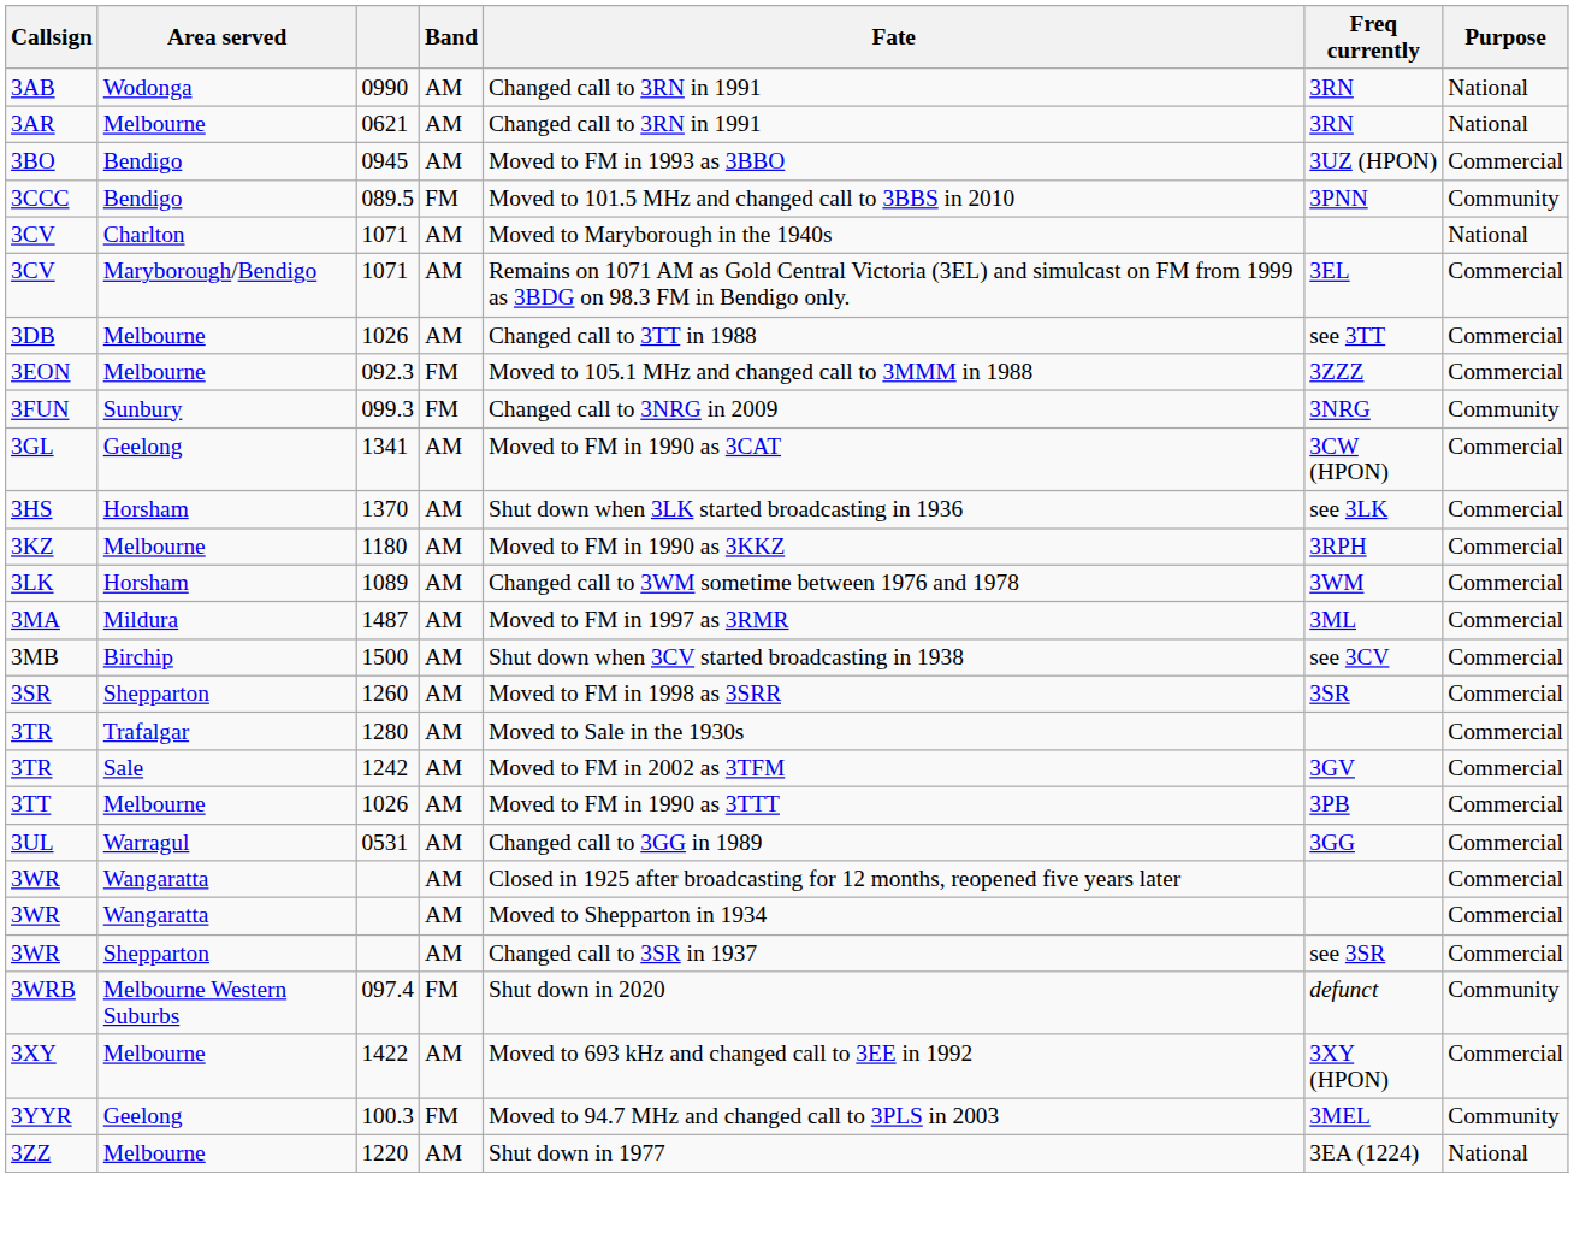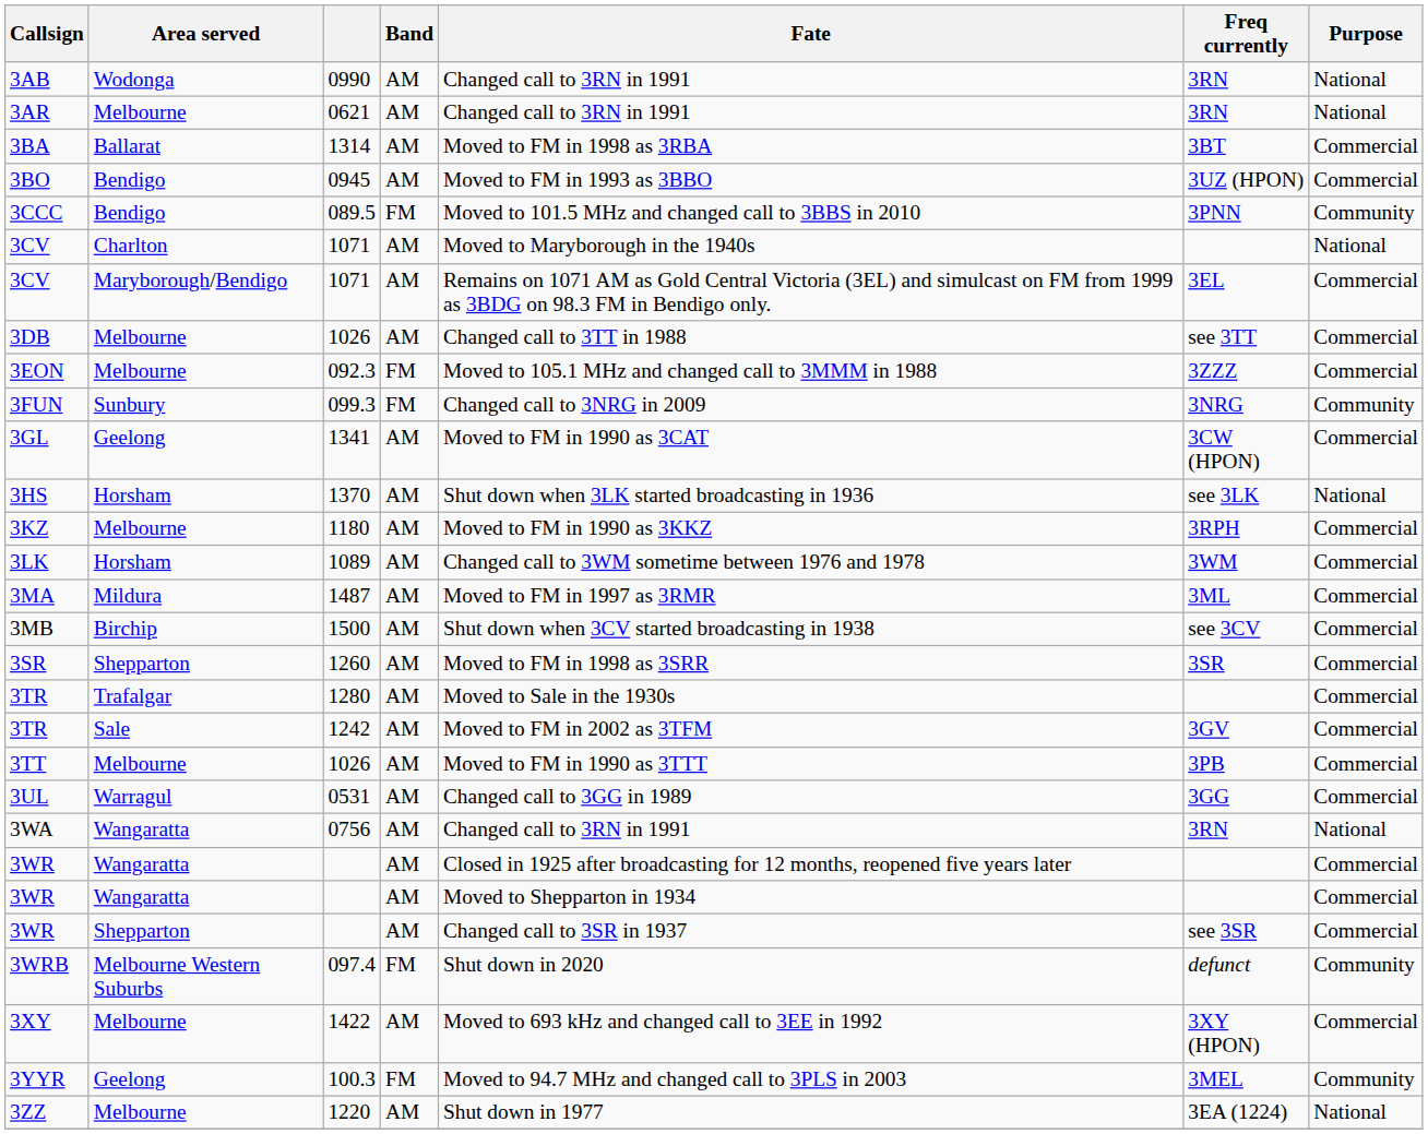 <table class="wikitable sortable" style="margin: 1em 1em 1em 0; background: #f9f9f9; border: 1px #aaa solid;  max-width:85%; border-collapse: collapse">
 <tr>
 <th>Callsign</th>
 <th>Area served</th>
 <th></th>
 <th>Band</th>
 <th>Fate</th>
 <th>Freq currently</th>
 <th>Purpose</th>
 </tr>
 <tr style="vertical-align: top; text-align: left;">
 <td><a href='#'>3AB</a></td>
 <td><a href='#'>Wodonga</a></td>
 <td><span>0</span>990</td>
 <td>AM</td>
 <td>Changed call to <a href='#'>3RN</a> in 1991</td>
 <td><a href='#'>3RN</a></td>
 <td>National</td>
 </tr>
 <tr style="vertical-align: top; text-align: left;">
 <td><a href='#'>3AR</a></td>
 <td><a href='#'>Melbourne</a></td>
 <td><span>0</span>621</td>
 <td>AM</td>
 <td>Changed call to <a href='#'>3RN</a> in 1991</td>
 <td><a href='#'>3RN</a></td>
 <td>National</td>
+</tr>
+<tr style="vertical-align: top; text-align: left;">
+<td><a href='#'>3BA</a></td>
+<td><a href='#'>Ballarat</a></td>
+<td>1314</td>
+<td>AM</td>
+<td>Moved to FM in 1998 as <a href='#'>3RBA</a></td>
+<td><a href='#'>3BT</a></td>
+<td>Commercial</td>
 </tr>
 <tr style="vertical-align: top; text-align: left;">
 <td><a href='#'>3BO</a></td>
 <td><a href='#'>Bendigo</a></td>
 <td><span>0</span>945</td>
 <td>AM</td>
 <td>Moved to FM in 1993 as <a href='#'>3BBO</a></td>
 <td><a href='#'>3UZ</a> (HPON)</td>
 <td>Commercial</td>
 </tr>
 <tr style="vertical-align: top; text-align: left;">
 <td><a href='#'>3CCC</a></td>
 <td><a href='#'>Bendigo</a></td>
 <td><span>0</span>89.5</td>
 <td>FM</td>
 <td>Moved to 101.5 MHz and changed call to <a href='#'>3BBS</a> in 2010</td>
 <td><a href='#'>3PNN</a></td>
 <td>Community</td>
 </tr>
 <tr style="vertical-align: top; text-align: left;">
 <td><a href='#'>3CV</a></td>
 <td><a href='#'>Charlton</a></td>
 <td>1071</td>
 <td>AM</td>
 <td>Moved to Maryborough in the 1940s</td>
 <td></td>
 <td>National</td>
 </tr>
 <tr style="vertical-align: top; text-align: left;">
 <td><a href='#'>3CV</a></td>
 <td><a href='#'>Maryborough</a>/<a href='#'>Bendigo</a></td>
 <td>1071</td>
 <td>AM</td>
 <td>Remains on 1071 AM as Gold Central Victoria (3EL) and simulcast on FM from 1999 as <a href='#'>3BDG</a> on 98.3 FM in Bendigo only.</td>
 <td><a href='#'>3EL</a></td>
 <td>Commercial</td>
 </tr>
 <tr style="vertical-align: top; text-align: left;">
 <td><a href='#'>3DB</a></td>
 <td><a href='#'>Melbourne</a></td>
 <td>1026</td>
 <td>AM</td>
 <td>Changed call to <a href='#'>3TT</a> in 1988</td>
 <td>see <a href='#'>3TT</a></td>
 <td>Commercial</td>
 </tr>
 <tr style="vertical-align: top; text-align: left;">
 <td><a href='#'>3EON</a></td>
 <td><a href='#'>Melbourne</a></td>
 <td><span>0</span>92.3</td>
 <td>FM</td>
 <td>Moved to 105.1 MHz and changed call to <a href='#'>3MMM</a> in 1988</td>
 <td><a href='#'>3ZZZ</a></td>
 <td>Commercial</td>
 </tr>
 <tr style="vertical-align: top; text-align: left;">
 <td><a href='#'>3FUN</a></td>
 <td><a href='#'>Sunbury</a></td>
 <td><span>0</span>99.3</td>
 <td>FM</td>
 <td>Changed call to <a href='#'>3NRG</a> in 2009</td>
 <td><a href='#'>3NRG</a></td>
 <td>Community</td>
 </tr>
 <tr style="vertical-align: top; text-align: left;">
 <td><a href='#'>3GL</a></td>
 <td><a href='#'>Geelong</a></td>
 <td>1341</td>
 <td>AM</td>
 <td>Moved to FM in 1990 as <a href='#'>3CAT</a></td>
 <td><a href='#'>3CW</a> (HPON)</td>
 <td>Commercial</td>
 </tr>
 <tr style="vertical-align: top; text-align: left;">
 <td><a href='#'>3HS</a></td>
 <td><a href='#'>Horsham</a></td>
 <td>1370</td>
 <td>AM</td>
 <td>Shut down when <a href='#'>3LK</a> started broadcasting in 1936</td>
 <td>see <a href='#'>3LK</a></td>
-<td>Commercial</td>
+<td>National</td>
 </tr>
 <tr style="vertical-align: top; text-align: left;">
 <td><a href='#'>3KZ</a></td>
 <td><a href='#'>Melbourne</a></td>
 <td>1180</td>
 <td>AM</td>
 <td>Moved to FM in 1990 as <a href='#'>3KKZ</a></td>
 <td><a href='#'>3RPH</a></td>
 <td>Commercial</td>
 </tr>
 <tr style="vertical-align: top; text-align: left;">
 <td><a href='#'>3LK</a></td>
 <td><a href='#'>Horsham</a></td>
 <td>1089</td>
 <td>AM</td>
 <td>Changed call to <a href='#'>3WM</a> sometime between 1976 and 1978</td>
 <td><a href='#'>3WM</a></td>
 <td>Commercial</td>
 </tr>
 <tr style="vertical-align: top; text-align: left;">
 <td><a href='#'>3MA</a></td>
 <td><a href='#'>Mildura</a></td>
 <td>1487</td>
 <td>AM</td>
 <td>Moved to FM in 1997 as <a href='#'>3RMR</a></td>
 <td><a href='#'>3ML</a></td>
 <td>Commercial</td>
 </tr>
 <tr style="vertical-align: top; text-align: left;">
 <td>3MB</td>
 <td><a href='#'>Birchip</a></td>
 <td>1500</td>
 <td>AM</td>
 <td>Shut down when <a href='#'>3CV</a> started broadcasting in 1938</td>
 <td>see <a href='#'>3CV</a></td>
 <td>Commercial</td>
 </tr>
 <tr style="vertical-align: top; text-align: left;">
 <td><a href='#'>3SR</a></td>
 <td><a href='#'>Shepparton</a></td>
 <td>1260</td>
 <td>AM</td>
 <td>Moved to FM in 1998 as <a href='#'>3SRR</a></td>
 <td><a href='#'>3SR</a></td>
 <td>Commercial</td>
 </tr>
 <tr style="vertical-align: top; text-align: left;">
 <td><a href='#'>3TR</a></td>
 <td><a href='#'>Trafalgar</a></td>
 <td>1280</td>
 <td>AM</td>
 <td>Moved to Sale in the 1930s</td>
 <td></td>
 <td>Commercial</td>
 </tr>
 <tr style="vertical-align: top; text-align: left;">
 <td><a href='#'>3TR</a></td>
 <td><a href='#'>Sale</a></td>
 <td>1242</td>
 <td>AM</td>
 <td>Moved to FM in 2002 as <a href='#'>3TFM</a></td>
 <td><a href='#'>3GV</a></td>
 <td>Commercial</td>
 </tr>
 <tr style="vertical-align: top; text-align: left;">
 <td><a href='#'>3TT</a></td>
 <td><a href='#'>Melbourne</a></td>
 <td>1026</td>
 <td>AM</td>
 <td>Moved to FM in 1990 as <a href='#'>3TTT</a></td>
 <td><a href='#'>3PB</a></td>
 <td>Commercial</td>
 </tr>
 <tr style="vertical-align: top; text-align: left;">
 <td><a href='#'>3UL</a></td>
 <td><a href='#'>Warragul</a></td>
 <td><span>0</span>531</td>
 <td>AM</td>
 <td>Changed call to <a href='#'>3GG</a> in 1989</td>
 <td><a href='#'>3GG</a></td>
 <td>Commercial</td>
 </tr>
 <tr style="vertical-align: top; text-align: left;">
+<td>3WA</td>
+<td><a href='#'>Wangaratta</a></td>
+<td><span>0</span>756</td>
+<td>AM</td>
+<td>Changed call to <a href='#'>3RN</a> in 1991</td>
+<td><a href='#'>3RN</a></td>
+<td>National</td>
+</tr>
+<tr style="vertical-align: top; text-align: left;">
 <td><a href='#'>3WR</a></td>
 <td><a href='#'>Wangaratta</a></td>
 <td></td>
 <td>AM</td>
 <td>Closed in 1925 after broadcasting for 12 months, reopened five years later</td>
 <td></td>
 <td>Commercial</td>
 </tr>
 <tr style="vertical-align: top; text-align: left;">
 <td><a href='#'>3WR</a></td>
 <td><a href='#'>Wangaratta</a></td>
 <td></td>
 <td>AM</td>
 <td>Moved to Shepparton in 1934</td>
 <td></td>
 <td>Commercial</td>
 </tr>
 <tr style="vertical-align: top; text-align: left;">
 <td><a href='#'>3WR</a></td>
 <td><a href='#'>Shepparton</a></td>
 <td></td>
 <td>AM</td>
 <td>Changed call to <a href='#'>3SR</a> in 1937 </td>
 <td>see <a href='#'>3SR</a></td>
 <td>Commercial</td>
 </tr>
 <tr style="vertical-align: top; text-align: left;">
 <td><a href='#'>3WRB</a></td>
 <td><a href='#'>Melbourne Western Suburbs</a></td>
 <td><span>0</span>97.4</td>
 <td>FM</td>
 <td>Shut down in 2020</td>
 <td><em>defunct</em></td>
 <td>Community</td>
 </tr>
 <tr style="vertical-align: top; text-align: left;">
 <td><a href='#'>3XY</a></td>
 <td><a href='#'>Melbourne</a></td>
 <td>1422</td>
 <td>AM</td>
 <td>Moved to 693 kHz and changed call to <a href='#'>3EE</a> in 1992</td>
 <td><a href='#'>3XY</a> (HPON)</td>
 <td>Commercial</td>
 </tr>
 <tr style="vertical-align: top; text-align: left;">
 <td><a href='#'>3YYR</a></td>
 <td><a href='#'>Geelong</a></td>
 <td>100.3</td>
 <td>FM</td>
 <td>Moved to 94.7 MHz and changed call to <a href='#'>3PLS</a> in 2003</td>
 <td><a href='#'>3MEL</a></td>
 <td>Community</td>
 </tr>
 <tr style="vertical-align: top; text-align: left;">
 <td><a href='#'>3ZZ</a></td>
 <td><a href='#'>Melbourne</a></td>
 <td>1220</td>
 <td>AM</td>
 <td>Shut down in 1977</td>
 <td>3EA (1224)</td>
 <td>National</td>
 </tr>
 <tr style="vertical-align: top; text-align: left;">
 </tr>
 </table>
